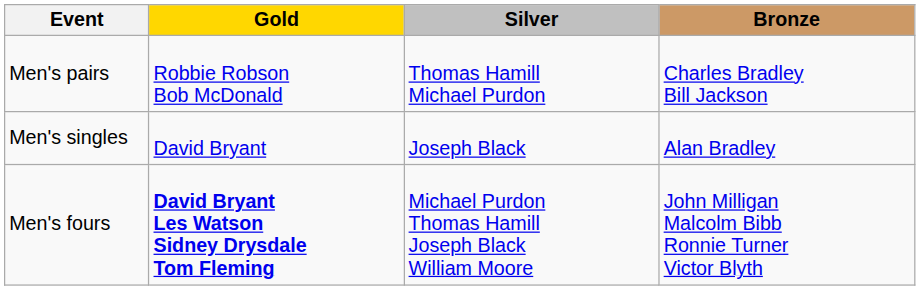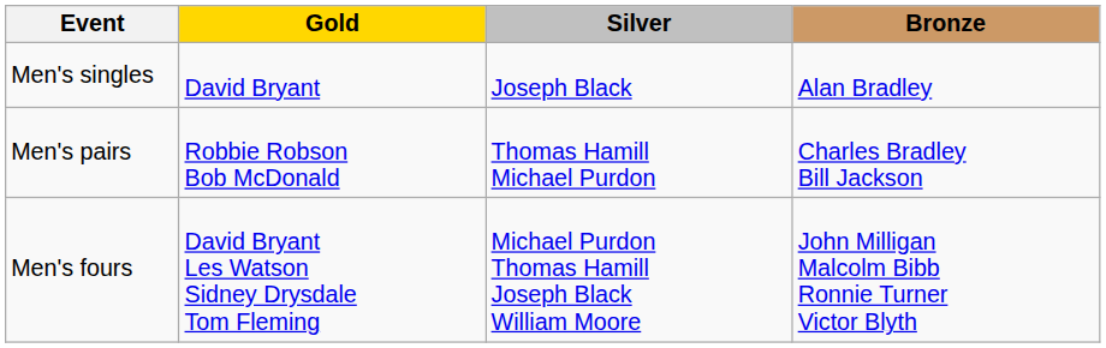 <table class="wikitable" style="font-size: 100%">
 <tr>
 <th scope="col" width=110>Event</th>
 <th scope="col" width=200 style="background-color: gold;">Gold</th>
 <th scope="col" width=200 style="background-color: silver;">Silver</th>
 <th scope="col" width=200 style="background-color: #cc9966;">Bronze</th>
 </tr>
 <tr>
+<td>Men's singles</td>
+<td> <br><a href='#'>David Bryant</a></td>
+<td> <br><a href='#'>Joseph Black</a></td>
+<td> <br><a href='#'>Alan Bradley</a></td>
+</tr>
+<tr>
 <td>Men's pairs</td>
 <td> <br><a href='#'>Robbie Robson</a> <br> <a href='#'>Bob McDonald</a></td>
 <td> <br><a href='#'>Thomas Hamill</a> <br> <a href='#'>Michael Purdon</a></td>
 <td> <br><a href='#'>Charles Bradley</a> <br> <a href='#'>Bill Jackson</a></td>
 </tr>
 <tr>
-<td>Men's singles</td>
-<td> <br><a href='#'>David Bryant</a></td>
-<td> <br><a href='#'>Joseph Black</a></td>
-<td> <br><a href='#'>Alan Bradley</a></td>
-</tr>
-<tr>
 <td>Men's fours</td>
-<td><strong> <br><a href='#'>David Bryant</a><br> <a href='#'>Les Watson</a><br> <a href='#'>Sidney Drysdale</a><br> <a href='#'>Tom Fleming</a></strong></td>
+<td> <br><a href='#'>David Bryant</a><br> <a href='#'>Les Watson</a><br> <a href='#'>Sidney Drysdale</a><br> <a href='#'>Tom Fleming</a></td>
 <td> <br><a href='#'>Michael Purdon</a><br> <a href='#'>Thomas Hamill</a><br> <a href='#'>Joseph Black</a><br> <a href='#'>William Moore</a></td>
 <td> <br><a href='#'>John Milligan</a><br> <a href='#'>Malcolm Bibb</a><br> <a href='#'>Ronnie Turner</a><br> <a href='#'>Victor Blyth</a></td>
 </tr>
 </table>
